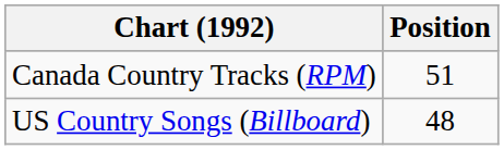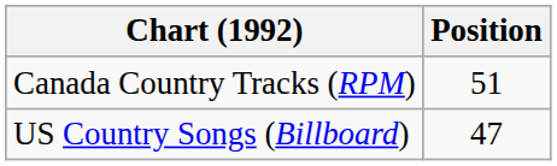 <table class="wikitable sortable">
 <tr>
 <th scope="col">Chart (1992)</th>
 <th scope="col">Position</th>
 </tr>
 <tr>
 <td>Canada Country Tracks (<em><a href='#'>RPM</a></em>)</td>
 <td align="center">51</td>
 </tr>
 <tr>
 <td>US <a href='#'>Country Songs</a> (<em><a href='#'>Billboard</a></em>)</td>
-<td align="center">48</td>
+<td align="center">47</td>
 </tr>
 </table>
